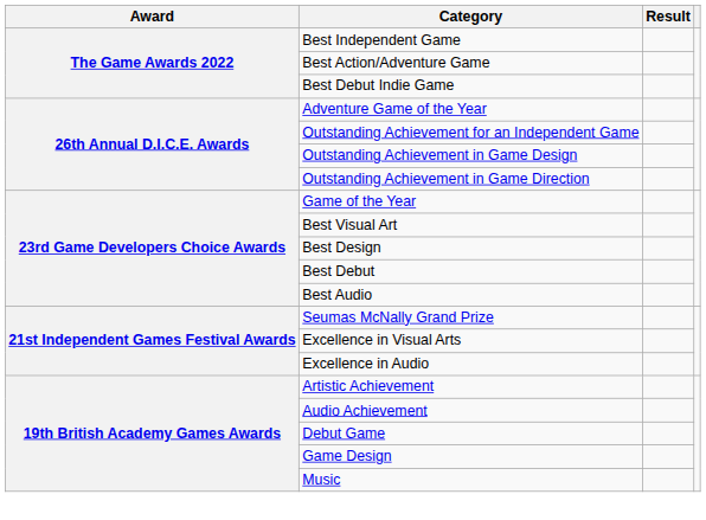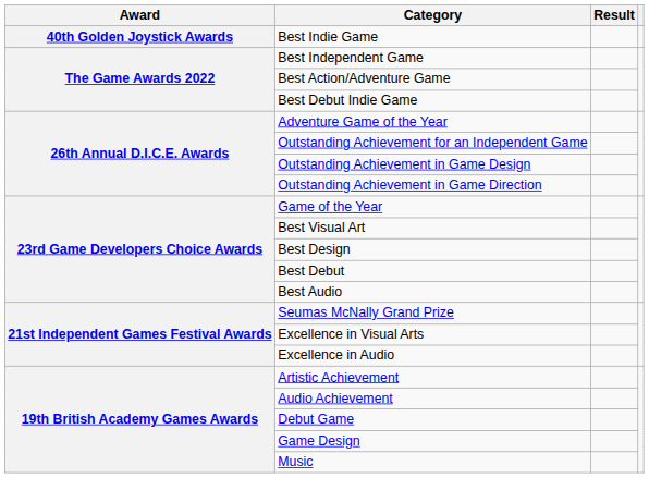 <table class="wikitable sortable plainrowheaders">
 <tr>
 <th scope=col>Award</th>
 <th scope=col>Category</th>
 <th scope=col>Result</th>
 <th scope=col class="unsortable"></th>
+</tr>
+<tr>
+<th scope=row><a href='#'>40th Golden Joystick Awards</a></th>
+<td>Best Indie Game</td>
+<td></td>
+<td style="text-align:center;"></td>
 </tr>
 <tr>
 <th scope=rowgroup rowspan="3"><a href='#'>The Game Awards 2022</a></th>
 <td>Best Independent Game</td>
 <td></td>
 <td style="text-align:center;" rowspan="3"></td>
 </tr>
 <tr>
 <td>Best Action/Adventure Game</td>
 <td></td>
 </tr>
 <tr>
 <td>Best Debut Indie Game</td>
 <td></td>
 </tr>
 <tr>
 <th scope=rowgroup rowspan="4"><a href='#'>26th Annual D.I.C.E. Awards</a></th>
 <td><a href='#'>Adventure Game of the Year</a></td>
 <td></td>
 <td style="text-align:center;" rowspan="4"></td>
 </tr>
 <tr>
 <td><a href='#'>Outstanding Achievement for an Independent Game</a></td>
 <td></td>
 </tr>
 <tr>
 <td><a href='#'>Outstanding Achievement in Game Design</a></td>
 <td></td>
 </tr>
 <tr>
 <td><a href='#'>Outstanding Achievement in Game Direction</a></td>
 <td></td>
 </tr>
 <tr>
 <th scope=rowgroup rowspan="5"><a href='#'>23rd Game Developers Choice Awards</a></th>
 <td><a href='#'>Game of the Year</a></td>
 <td></td>
 <td style="text-align:center;" rowspan="5"></td>
 </tr>
 <tr>
 <td>Best Visual Art</td>
 <td></td>
 </tr>
 <tr>
 <td>Best Design</td>
 <td></td>
 </tr>
 <tr>
 <td>Best Debut</td>
 <td></td>
 </tr>
 <tr>
 <td>Best Audio</td>
 <td></td>
 </tr>
 <tr>
 <th scope=rowgroup rowspan="3"><a href='#'>21st Independent Games Festival Awards</a></th>
 <td><a href='#'>Seumas McNally Grand Prize</a></td>
 <td></td>
 <td style="text-align:center;" rowspan="3"></td>
 </tr>
 <tr>
 <td>Excellence in Visual Arts</td>
 <td></td>
 </tr>
 <tr>
 <td>Excellence in Audio</td>
 <td></td>
 </tr>
 <tr>
 <th scope=rowgroup rowspan="5"><a href='#'>19th British Academy Games Awards</a></th>
 <td><a href='#'>Artistic Achievement</a></td>
 <td></td>
 <td style="text-align:center;" rowspan="5"></td>
 </tr>
 <tr>
 <td><a href='#'>Audio Achievement</a></td>
 <td></td>
 </tr>
 <tr>
 <td><a href='#'>Debut Game</a></td>
 <td></td>
 </tr>
 <tr>
 <td><a href='#'>Game Design</a></td>
 <td></td>
 </tr>
 <tr>
 <td><a href='#'>Music</a></td>
 <td></td>
 </tr>
 </table>
